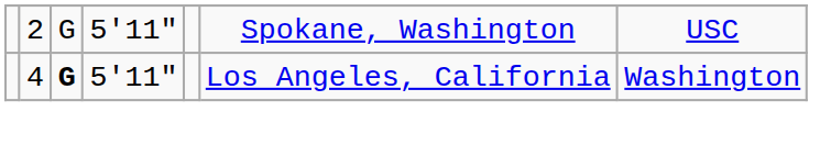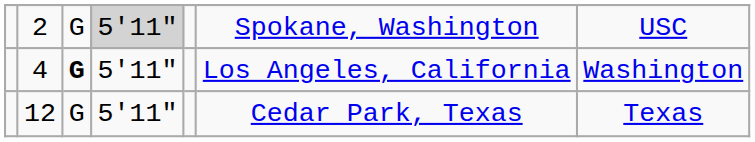 <table class="wikitable sortable" style="text-align: center">
 <tr align=center>
 </tr>
 <tr>
 <td></td>
 <td>2</td>
 <td>G</td>
-<td>5'11"</td>
+<td style="background: lightgrey;">5'11"</td>
 <td></td>
 <td><a href='#'>Spokane, Washington</a></td>
 <td><a href='#'>USC</a></td>
 </tr>
 <tr>
 <td></td>
 <td>4</td>
 <td><strong>G</strong></td>
 <td>5'11"</td>
 <td></td>
 <td><a href='#'>Los Angeles, California</a></td>
 <td><a href='#'>Washington</a></td>
 </tr>
+<tr>
+<td></td>
+<td>12</td>
+<td>G</td>
+<td>5'11"</td>
+<td></td>
+<td><a href='#'>Cedar Park, Texas</a></td>
+<td><a href='#'>Texas</a></td>
+</tr>
 </table>
